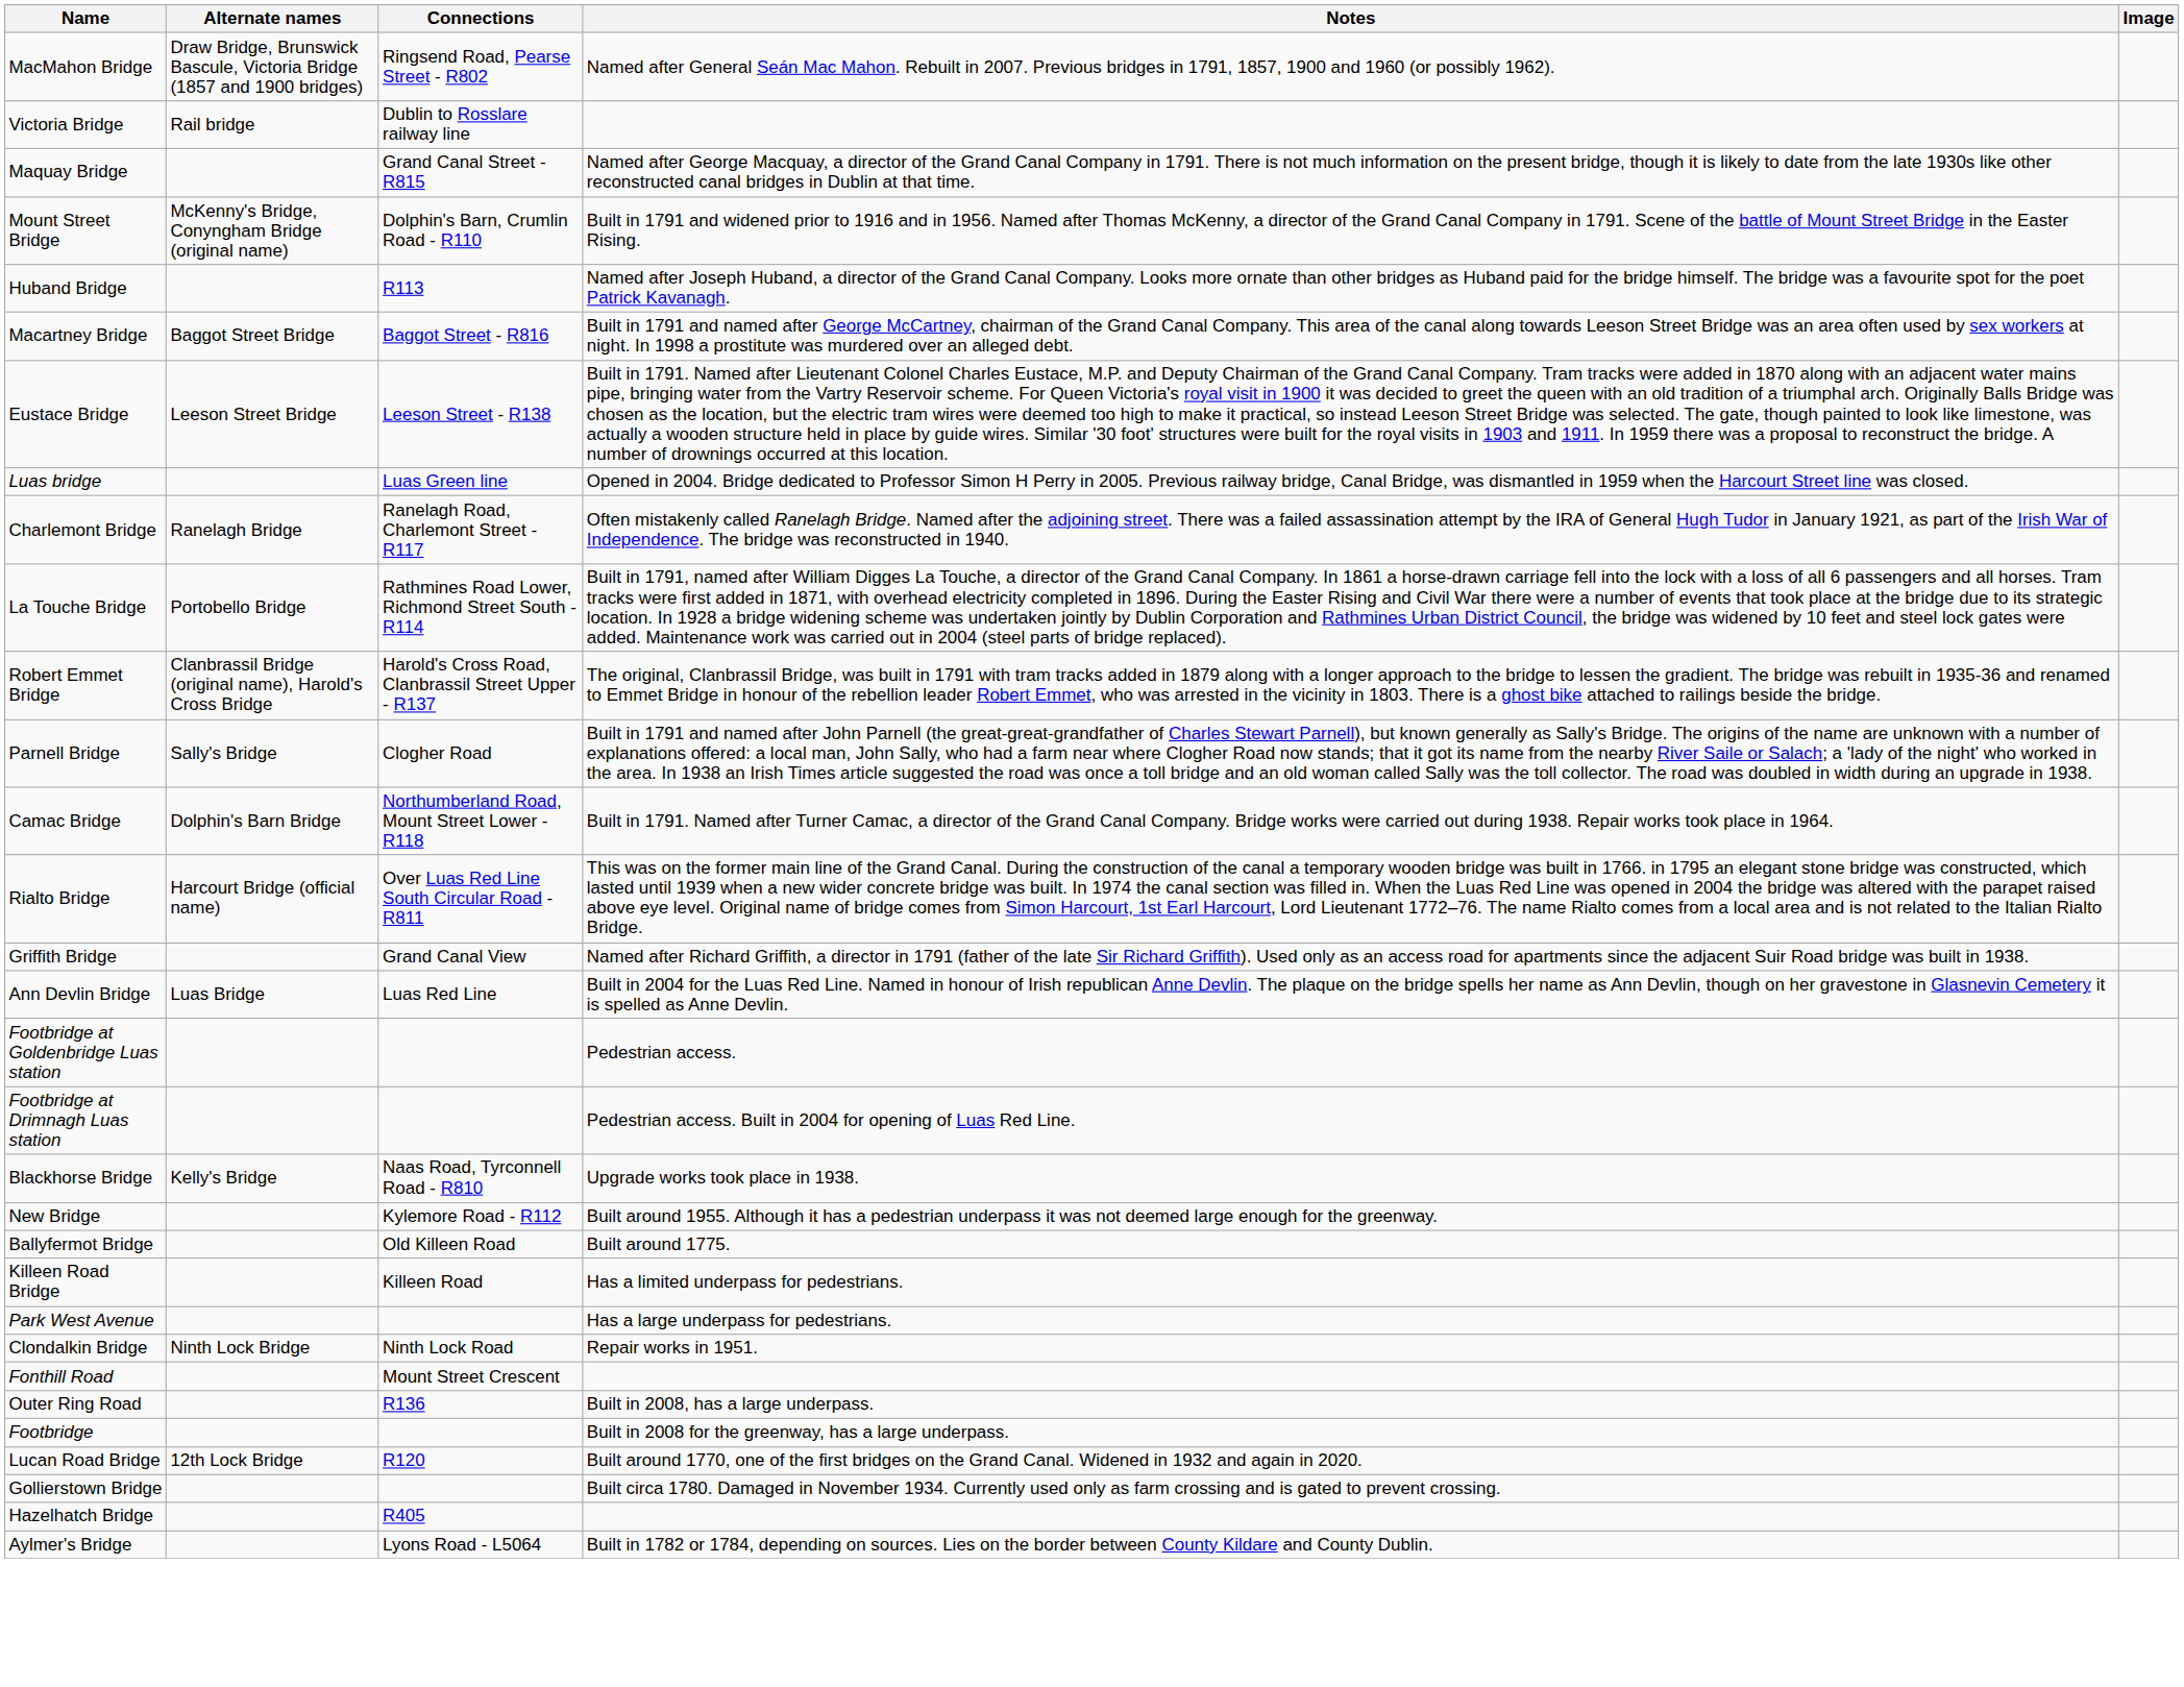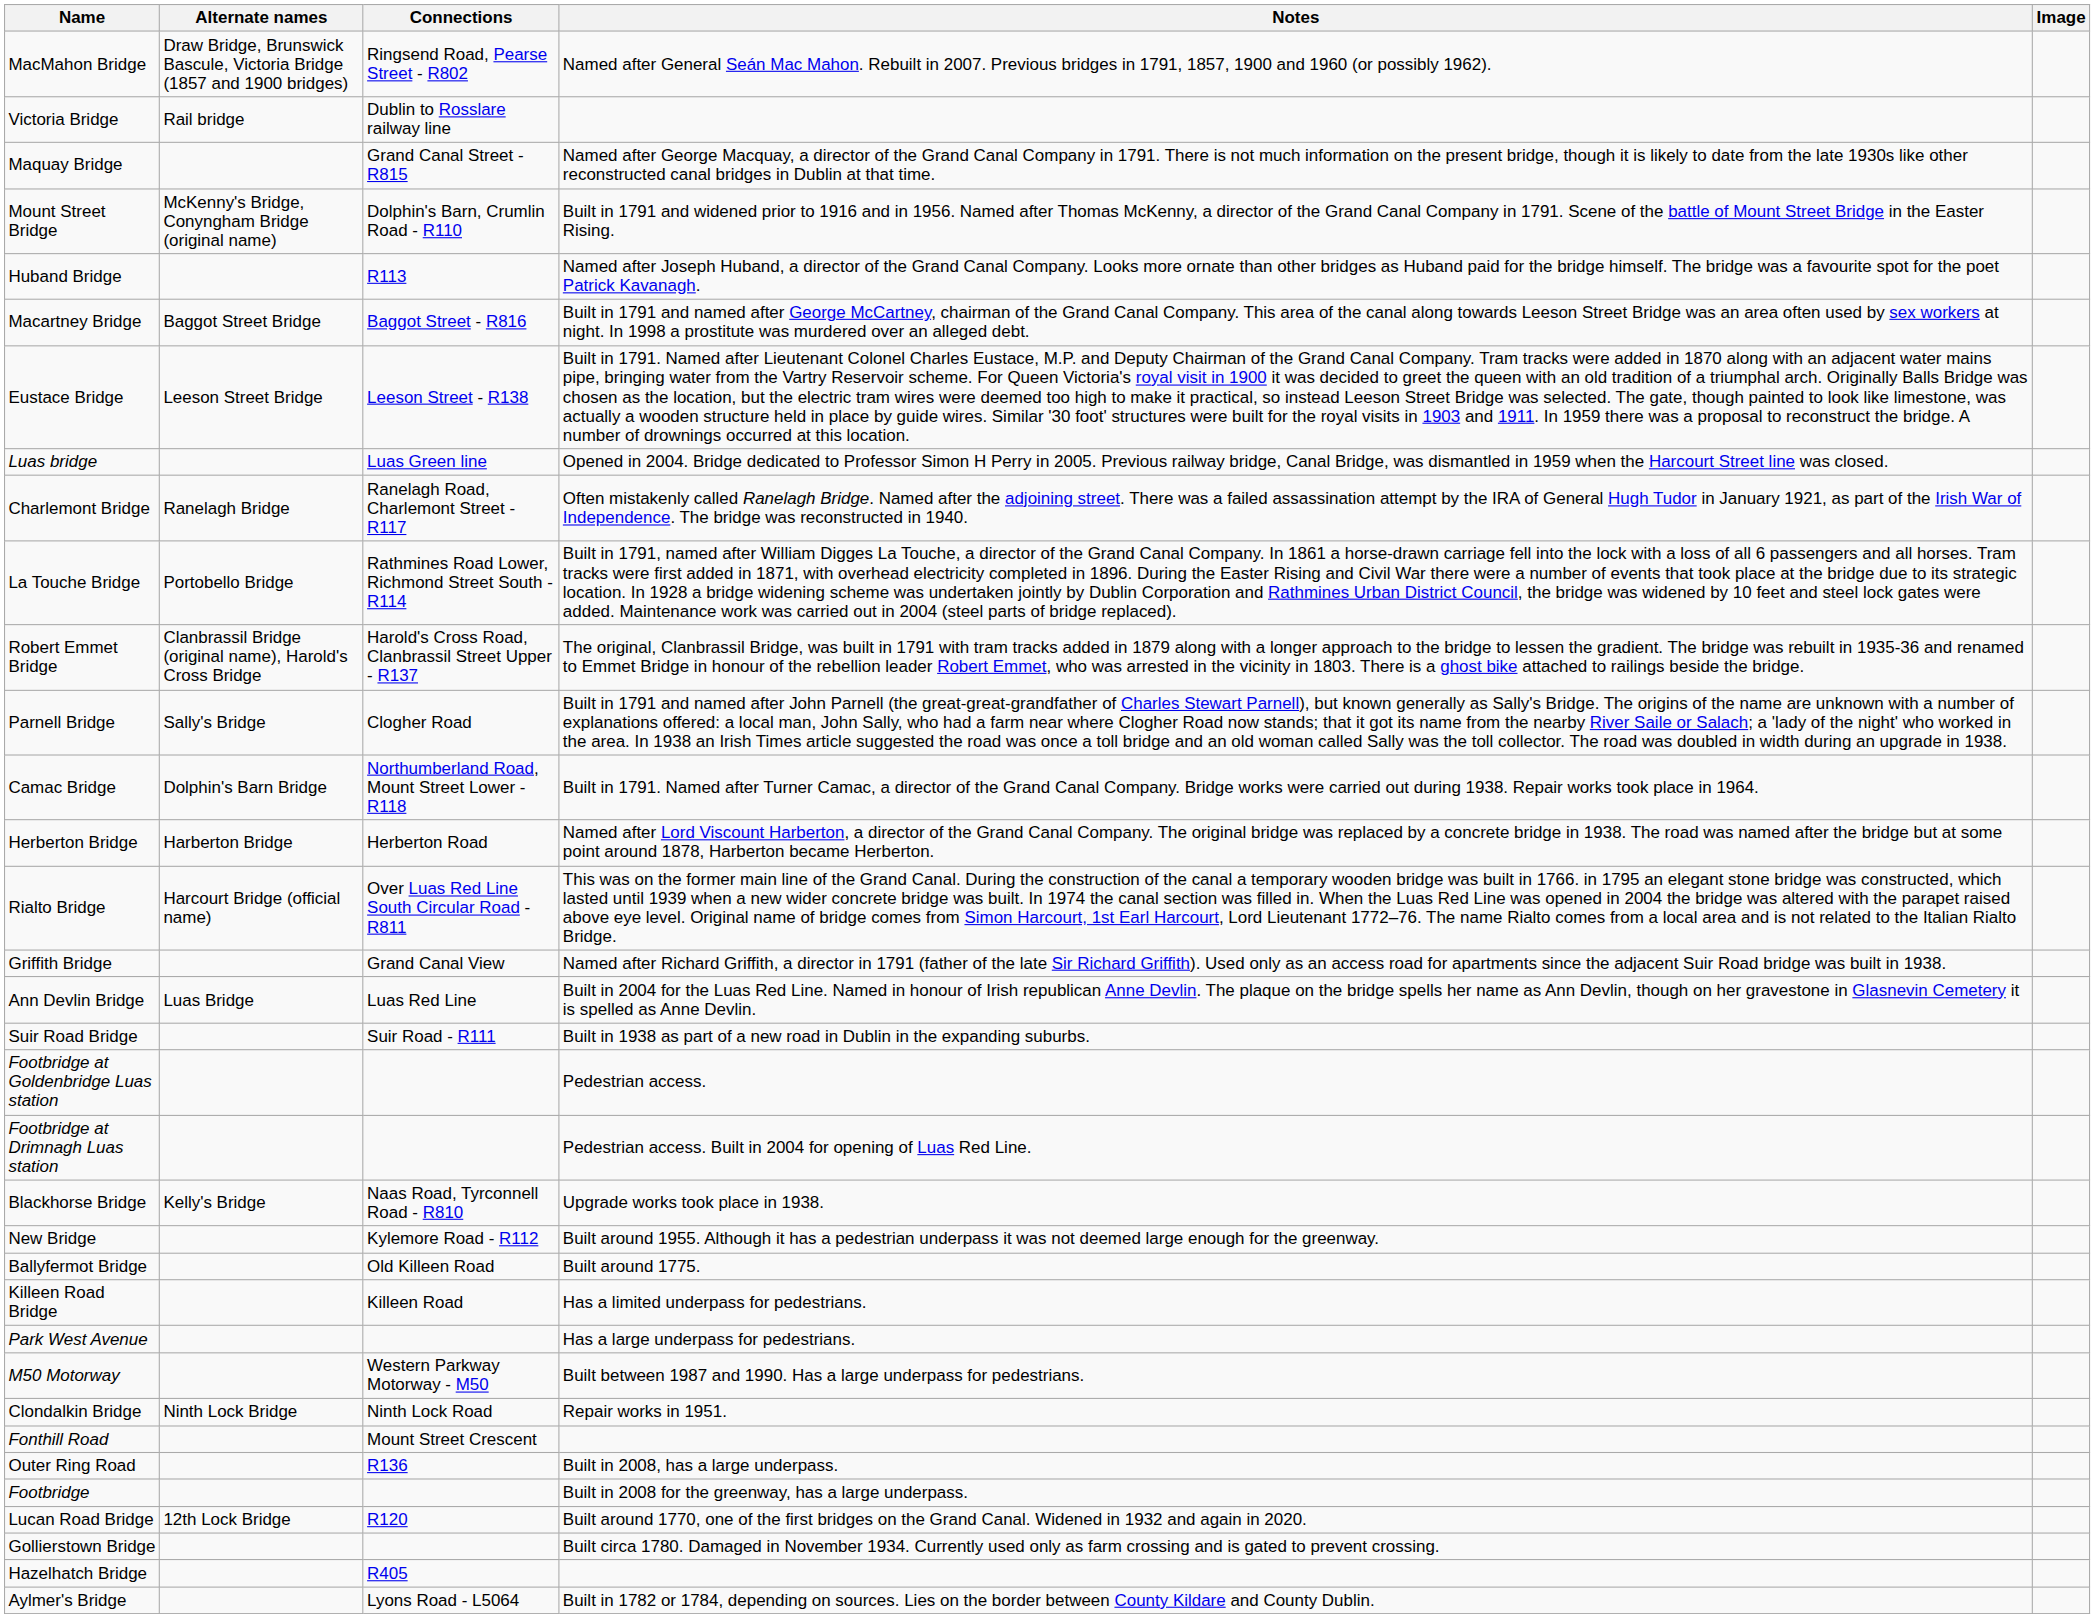 <table class="wikitable sortable" |>
 <tr>
 <th>Name</th>
 <th>Alternate names</th>
 <th>Connections</th>
 <th>Notes</th>
 <th>Image</th>
 </tr>
 <tr>
 <td>MacMahon Bridge</td>
 <td>Draw Bridge, Brunswick Bascule, Victoria Bridge (1857 and 1900 bridges)</td>
 <td>Ringsend Road, <a href='#'>Pearse Street</a> - <a href='#'>R802</a></td>
 <td>Named after General <a href='#'>Seán Mac Mahon</a>. Rebuilt in 2007. Previous bridges in 1791, 1857, 1900 and 1960 (or possibly 1962).</td>
 <td></td>
 </tr>
 <tr>
 <td>Victoria Bridge</td>
 <td>Rail bridge</td>
 <td>Dublin to <a href='#'>Rosslare</a> railway line</td>
 <td></td>
 <td></td>
 </tr>
 <tr>
 <td>Maquay Bridge</td>
 <td></td>
 <td>Grand Canal Street - <a href='#'>R815</a></td>
 <td>Named after George Macquay, a director of the Grand Canal Company in 1791. There is not much information on the present bridge, though it is likely to date from the late 1930s like other reconstructed canal bridges in Dublin at that time.</td>
 <td></td>
 </tr>
 <tr>
 <td>Mount Street Bridge</td>
 <td>McKenny's Bridge, Conyngham Bridge (original name)</td>
 <td>Dolphin's Barn, Crumlin Road - <a href='#'>R110</a></td>
 <td>Built in 1791 and widened prior to 1916 and in 1956. Named after Thomas McKenny, a director of the Grand Canal Company in 1791. Scene of the <a href='#'>battle of Mount Street Bridge</a> in the Easter Rising.</td>
 <td> </td>
 </tr>
 <tr>
 <td>Huband Bridge</td>
 <td></td>
 <td><a href='#'>R113</a></td>
 <td>Named after Joseph Huband, a director of the Grand Canal Company. Looks more ornate than other bridges as Huband paid for the bridge himself. The bridge was a favourite spot for the poet <a href='#'>Patrick Kavanagh</a>.</td>
 <td></td>
 </tr>
 <tr>
 <td>Macartney Bridge</td>
 <td>Baggot Street Bridge</td>
 <td><a href='#'>Baggot Street</a> - <a href='#'>R816</a></td>
 <td>Built in 1791 and named after <a href='#'>George McCartney</a>, chairman of the Grand Canal Company. This area of the canal along towards Leeson Street Bridge was an area often used by <a href='#'>sex workers</a> at night. In 1998 a prostitute was murdered over an alleged debt.</td>
 <td></td>
 </tr>
 <tr>
 <td>Eustace Bridge</td>
 <td>Leeson Street Bridge</td>
 <td><a href='#'>Leeson Street</a> - <a href='#'>R138</a></td>
 <td>Built in 1791. Named after Lieutenant Colonel Charles Eustace, M.P. and Deputy Chairman of the Grand Canal Company. Tram tracks were added in 1870 along with an adjacent water mains pipe, bringing water from the Vartry Reservoir scheme. For Queen Victoria's <a href='#'>royal visit in 1900</a> it was decided to greet the queen with an old tradition of a triumphal arch. Originally Balls Bridge was chosen as the location, but the electric tram wires were deemed too high to make it practical, so instead Leeson Street Bridge was selected. The gate, though painted to look like limestone, was actually a wooden structure held in place by guide wires. Similar '30 foot' structures were built for the royal visits in <a href='#'>1903</a> and <a href='#'>1911</a>. In 1959 there was a proposal to reconstruct the bridge. A number of drownings occurred at this location.</td>
 <td> </td>
 </tr>
 <tr>
 <td><em>Luas bridge</em></td>
 <td></td>
 <td><a href='#'>Luas Green line</a></td>
 <td>Opened in 2004. Bridge dedicated to Professor Simon H Perry in 2005. Previous railway bridge, Canal Bridge, was dismantled in 1959 when the <a href='#'>Harcourt Street line</a> was closed.</td>
 <td></td>
 </tr>
 <tr>
 <td>Charlemont Bridge</td>
 <td>Ranelagh Bridge</td>
 <td>Ranelagh Road, Charlemont Street - <a href='#'>R117</a></td>
 <td>Often mistakenly called <em>Ranelagh Bridge</em>. Named after the <a href='#'>adjoining street</a>. There was a failed assassination attempt by the IRA of General <a href='#'>Hugh Tudor</a> in January 1921, as part of the <a href='#'>Irish War of Independence</a>. The bridge was reconstructed in 1940.</td>
 <td></td>
 </tr>
 <tr>
 <td>La Touche Bridge</td>
 <td>Portobello Bridge</td>
 <td>Rathmines Road Lower, Richmond Street South - <a href='#'>R114</a></td>
 <td>Built in 1791, named after William Digges La Touche, a director of the Grand Canal Company. In 1861 a horse-drawn carriage fell into the lock with a loss of all 6 passengers and all horses. Tram tracks were first added in 1871, with overhead electricity completed in 1896. During the Easter Rising and Civil War there were a number of events that took place at the bridge due to its strategic location. In 1928 a bridge widening scheme was undertaken jointly by Dublin Corporation and <a href='#'>Rathmines Urban District Council</a>, the bridge was widened by 10 feet and steel lock gates were added. Maintenance work was carried out in 2004 (steel parts of bridge replaced).</td>
 <td> </td>
 </tr>
 <tr>
 <td>Robert Emmet Bridge</td>
 <td>Clanbrassil Bridge (original name), Harold's Cross Bridge</td>
 <td>Harold's Cross Road, Clanbrassil Street Upper - <a href='#'>R137</a></td>
 <td>The original, Clanbrassil Bridge, was built in 1791 with tram tracks added in 1879 along with a longer approach to the bridge to lessen the gradient. The bridge was rebuilt in 1935-36 and renamed to Emmet Bridge in honour of the rebellion leader <a href='#'>Robert Emmet</a>, who was arrested in the vicinity in 1803. There is a <a href='#'>ghost bike</a> attached to railings beside the bridge.</td>
 <td></td>
 </tr>
 <tr>
 <td>Parnell Bridge</td>
 <td>Sally's Bridge</td>
 <td>Clogher Road</td>
 <td>Built in 1791 and named after John Parnell (the great-great-grandfather of <a href='#'>Charles Stewart Parnell</a>), but known generally as Sally's Bridge. The origins of the name are unknown with a number of explanations offered: a local man, John Sally, who had a farm near where Clogher Road now stands; that it got its name from the nearby <a href='#'>River Saile or Salach</a>; a 'lady of the night' who worked in the area. In 1938 an Irish Times article suggested the road was once a toll bridge and an old woman called Sally was the toll collector. The road was doubled in width during an upgrade in 1938.</td>
 <td></td>
 </tr>
 <tr>
 <td>Camac Bridge</td>
 <td>Dolphin's Barn Bridge</td>
 <td><a href='#'>Northumberland Road</a>, Mount Street Lower - <a href='#'>R118</a></td>
 <td>Built in 1791. Named after Turner Camac, a director of the Grand Canal Company. Bridge works were carried out during 1938. Repair works took place in 1964.</td>
 <td></td>
 </tr>
 <tr>
+<td>Herberton Bridge</td>
+<td>Harberton Bridge</td>
+<td>Herberton Road</td>
+<td>Named after <a href='#'>Lord Viscount Harberton</a>, a director of the Grand Canal Company. The original bridge was replaced by a concrete bridge in 1938. The road was named after the bridge but at some point around 1878, Harberton became Herberton.</td>
+<td></td>
+</tr>
+<tr>
 <td>Rialto Bridge</td>
 <td>Harcourt Bridge (official name)</td>
 <td>Over <a href='#'>Luas Red Line</a> <a href='#'>South Circular Road</a> - <a href='#'>R811</a></td>
 <td>This was on the former main line of the Grand Canal. During the construction of the canal a temporary wooden bridge was built in 1766. in 1795 an elegant stone bridge was constructed, which lasted until 1939 when a new wider concrete bridge was built. In 1974 the canal section was filled in.  When the Luas Red Line was opened in 2004 the bridge was altered with the parapet raised above eye level. Original name of bridge comes from <a href='#'>Simon Harcourt, 1st Earl Harcourt</a>, Lord Lieutenant 1772–76. The name Rialto comes from a local area and is not related to the Italian Rialto Bridge.</td>
 <td></td>
 </tr>
 <tr>
 <td>Griffith Bridge</td>
 <td></td>
 <td>Grand Canal View</td>
 <td>Named after Richard Griffith, a director in 1791 (father of the late <a href='#'>Sir Richard Griffith</a>). Used only as an access road for apartments since the adjacent Suir Road bridge was built in 1938.</td>
 <td></td>
 </tr>
 <tr>
 <td>Ann Devlin Bridge</td>
 <td>Luas Bridge</td>
 <td>Luas Red Line</td>
 <td>Built in 2004 for the Luas Red Line. Named in honour of Irish republican <a href='#'>Anne Devlin</a>. The plaque on the bridge spells her name as Ann Devlin, though on her gravestone in <a href='#'>Glasnevin Cemetery</a> it is spelled as Anne Devlin.</td>
+<td></td>
+</tr>
+<tr>
+<td>Suir Road Bridge</td>
+<td></td>
+<td>Suir Road - <a href='#'>R111</a></td>
+<td>Built in 1938 as part of a new road in Dublin in the expanding suburbs.</td>
 <td></td>
 </tr>
 <tr>
 <td><em>Footbridge at Goldenbridge Luas station</em></td>
 <td></td>
 <td></td>
 <td>Pedestrian access.</td>
 <td></td>
 </tr>
 <tr>
 <td><em>Footbridge at Drimnagh Luas station</em></td>
 <td></td>
 <td></td>
 <td>Pedestrian access. Built in 2004 for opening of <a href='#'>Luas</a> Red Line.</td>
 <td></td>
 </tr>
 <tr>
 <td>Blackhorse Bridge</td>
 <td>Kelly's Bridge</td>
 <td>Naas Road, Tyrconnell Road - <a href='#'>R810</a></td>
 <td>Upgrade works took place in 1938.</td>
 <td></td>
 </tr>
 <tr>
 <td>New Bridge</td>
 <td></td>
 <td>Kylemore Road - <a href='#'>R112</a></td>
 <td>Built around 1955. Although it has a pedestrian underpass it was not deemed large enough for the greenway.</td>
 <td></td>
 </tr>
 <tr>
 <td>Ballyfermot Bridge</td>
 <td></td>
 <td>Old Killeen Road</td>
 <td>Built around 1775.</td>
 <td></td>
 </tr>
 <tr>
 <td>Killeen Road Bridge</td>
 <td></td>
 <td>Killeen Road</td>
 <td>Has a limited underpass for pedestrians.</td>
 <td></td>
 </tr>
 <tr>
 <td><em>Park West Avenue</em></td>
 <td></td>
 <td></td>
 <td>Has a large underpass for pedestrians.</td>
+<td></td>
+</tr>
+<tr>
+<td><em>M50 Motorway</em></td>
+<td></td>
+<td>Western Parkway Motorway - <a href='#'>M50</a></td>
+<td>Built between 1987 and 1990. Has a large underpass for pedestrians.</td>
 <td></td>
 </tr>
 <tr>
 <td>Clondalkin Bridge</td>
 <td>Ninth Lock Bridge</td>
 <td>Ninth Lock Road</td>
 <td>Repair works in 1951.</td>
 <td></td>
 </tr>
 <tr>
 <td><em>Fonthill Road</em></td>
 <td></td>
 <td>Mount Street Crescent</td>
 <td></td>
 <td></td>
 </tr>
 <tr>
 <td>Outer Ring Road</td>
 <td></td>
 <td><a href='#'>R136</a></td>
 <td>Built in 2008, has a large underpass.</td>
 <td></td>
 </tr>
 <tr>
 <td><em>Footbridge</em></td>
 <td></td>
 <td></td>
 <td>Built in 2008 for the greenway, has a large underpass.</td>
 <td></td>
 </tr>
 <tr>
 <td>Lucan Road Bridge</td>
 <td>12th Lock Bridge</td>
 <td><a href='#'>R120</a></td>
 <td>Built around 1770, one of the first bridges on the Grand Canal. Widened in 1932 and again in 2020.</td>
 <td></td>
 </tr>
 <tr>
 <td>Gollierstown Bridge</td>
 <td></td>
 <td></td>
 <td>Built circa 1780. Damaged in November 1934. Currently used only as farm crossing and is gated to prevent crossing.</td>
 <td></td>
 </tr>
 <tr>
 <td>Hazelhatch Bridge</td>
 <td></td>
 <td><a href='#'>R405</a></td>
 <td></td>
 <td></td>
 </tr>
 <tr>
 <td>Aylmer's Bridge</td>
 <td></td>
 <td>Lyons Road - L5064</td>
 <td>Built in 1782 or 1784, depending on sources. Lies on the border between <a href='#'>County Kildare</a> and County Dublin.</td>
 <td></td>
 </tr>
 </table>
